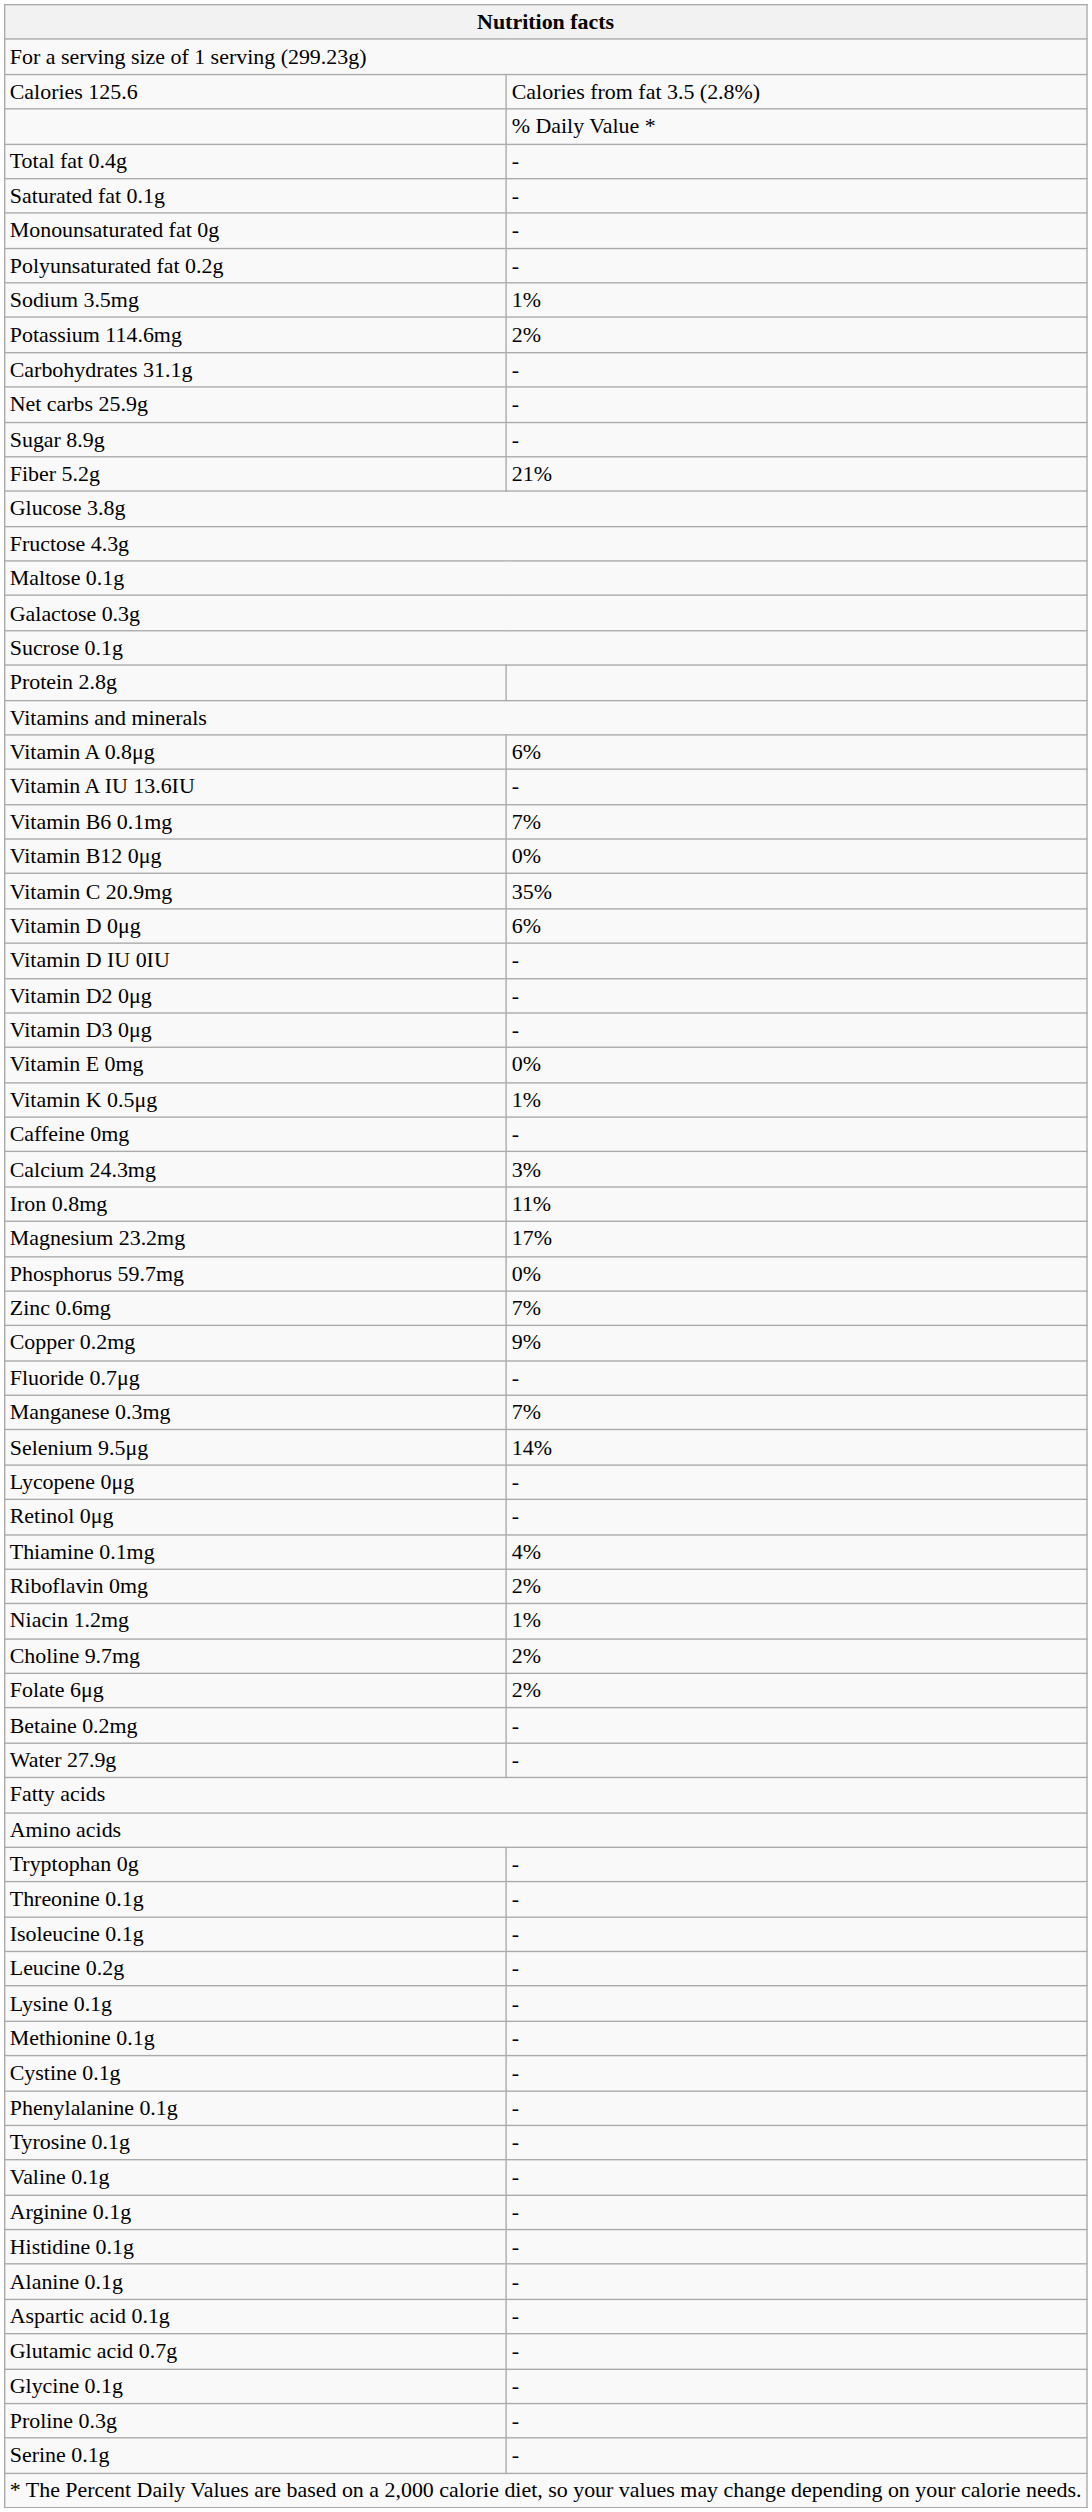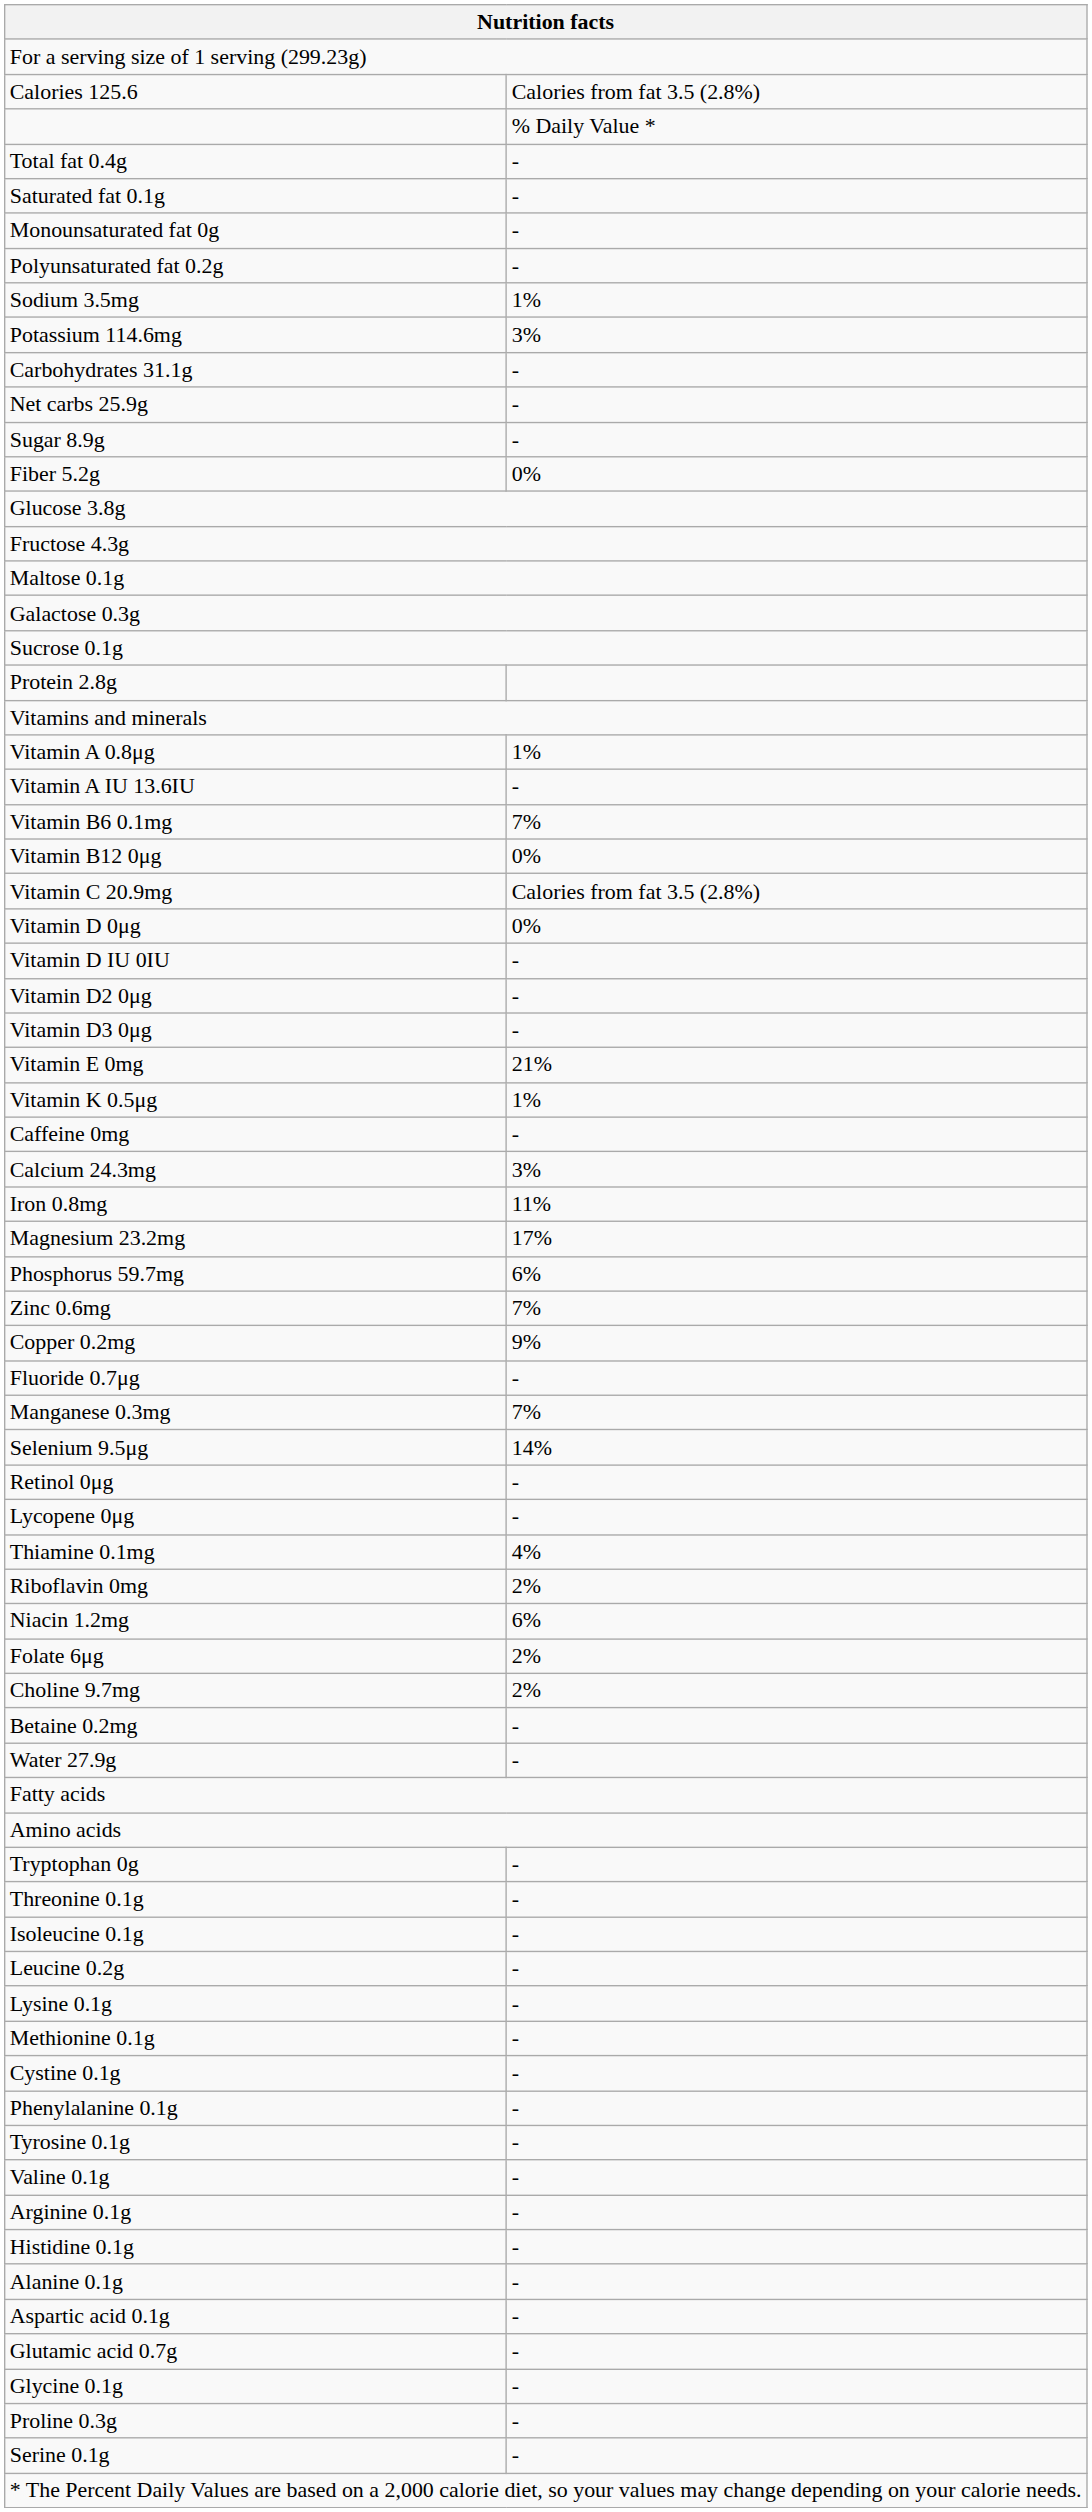 <table class="wikitable">
 <tr>
 <th colspan="2">Nutrition facts</th>
 </tr>
 <tr>
 <td colspan="2">For a serving size of 1 serving (299.23g)</td>
 </tr>
 <tr>
 <td>Calories 125.6</td>
 <td>Calories from fat 3.5 (2.8%)</td>
 </tr>
 <tr>
 <td></td>
 <td>% Daily Value *</td>
 </tr>
 <tr>
 <td>Total fat 0.4g</td>
 <td>-</td>
 </tr>
 <tr>
 <td>Saturated fat 0.1g</td>
 <td>-</td>
 </tr>
 <tr>
 <td>Monounsaturated fat 0g</td>
 <td>-</td>
 </tr>
 <tr>
 <td>Polyunsaturated fat 0.2g</td>
 <td>-</td>
 </tr>
 <tr>
 <td>Sodium 3.5mg</td>
 <td>1%</td>
 </tr>
 <tr>
 <td>Potassium 114.6mg</td>
-<td>2%</td>
+<td>3%</td>
 </tr>
 <tr>
 <td>Carbohydrates 31.1g</td>
 <td>-</td>
 </tr>
 <tr>
 <td>Net carbs 25.9g</td>
 <td>-</td>
 </tr>
 <tr>
 <td>Sugar 8.9g</td>
 <td>-</td>
 </tr>
 <tr>
 <td>Fiber 5.2g</td>
-<td>21%</td>
+<td>0%</td>
 </tr>
 <tr>
 <td colspan="2">Glucose 3.8g</td>
 </tr>
 <tr>
 <td colspan="2">Fructose 4.3g</td>
 </tr>
 <tr>
 <td colspan="2">Maltose 0.1g</td>
 </tr>
 <tr>
 <td colspan="2">Galactose 0.3g</td>
 </tr>
 <tr>
 <td colspan="2">Sucrose 0.1g</td>
 </tr>
 <tr>
 <td>Protein 2.8g</td>
 <td></td>
 </tr>
 <tr>
 <td colspan="2">Vitamins and minerals</td>
 </tr>
 <tr>
 <td>Vitamin A 0.8μg</td>
-<td>6%</td>
+<td>1%</td>
 </tr>
 <tr>
 <td>Vitamin A IU 13.6IU</td>
 <td>-</td>
 </tr>
 <tr>
 <td>Vitamin B6 0.1mg</td>
 <td>7%</td>
 </tr>
 <tr>
 <td>Vitamin B12 0μg</td>
 <td>0%</td>
 </tr>
 <tr>
 <td>Vitamin C 20.9mg</td>
-<td>35%</td>
+<td>Calories from fat 3.5 (2.8%)</td>
 </tr>
 <tr>
 <td>Vitamin D 0μg</td>
-<td>6%</td>
+<td>0%</td>
 </tr>
 <tr>
 <td>Vitamin D IU 0IU</td>
 <td>-</td>
 </tr>
 <tr>
 <td>Vitamin D2 0μg</td>
 <td>-</td>
 </tr>
 <tr>
 <td>Vitamin D3 0μg</td>
 <td>-</td>
 </tr>
 <tr>
 <td>Vitamin E 0mg</td>
-<td>0%</td>
+<td>21%</td>
 </tr>
 <tr>
 <td>Vitamin K 0.5μg</td>
 <td>1%</td>
 </tr>
 <tr>
 <td>Caffeine 0mg</td>
 <td>-</td>
 </tr>
 <tr>
 <td>Calcium 24.3mg</td>
 <td>3%</td>
 </tr>
 <tr>
 <td>Iron 0.8mg</td>
 <td>11%</td>
 </tr>
 <tr>
 <td>Magnesium 23.2mg</td>
 <td>17%</td>
 </tr>
 <tr>
 <td>Phosphorus 59.7mg</td>
-<td>0%</td>
+<td>6%</td>
 </tr>
 <tr>
 <td>Zinc 0.6mg</td>
 <td>7%</td>
 </tr>
 <tr>
 <td>Copper 0.2mg</td>
 <td>9%</td>
 </tr>
 <tr>
 <td>Fluoride 0.7μg</td>
 <td>-</td>
 </tr>
 <tr>
 <td>Manganese 0.3mg</td>
 <td>7%</td>
 </tr>
 <tr>
 <td>Selenium 9.5μg</td>
 <td>14%</td>
 </tr>
 <tr>
-<td>Lycopene 0μg</td>
+<td>Retinol 0μg</td>
 <td>-</td>
 </tr>
 <tr>
-<td>Retinol 0μg</td>
+<td>Lycopene 0μg</td>
 <td>-</td>
 </tr>
 <tr>
 <td>Thiamine 0.1mg</td>
 <td>4%</td>
 </tr>
 <tr>
 <td>Riboflavin 0mg</td>
 <td>2%</td>
 </tr>
 <tr>
 <td>Niacin 1.2mg</td>
-<td>1%</td>
+<td>6%</td>
+</tr>
+<tr>
+<td>Folate 6μg</td>
+<td>2%</td>
 </tr>
 <tr>
 <td>Choline 9.7mg</td>
-<td>2%</td>
-</tr>
-<tr>
-<td>Folate 6μg</td>
 <td>2%</td>
 </tr>
 <tr>
 <td>Betaine 0.2mg</td>
 <td>-</td>
 </tr>
 <tr>
 <td>Water 27.9g</td>
 <td>-</td>
 </tr>
 <tr>
 <td colspan="2">Fatty acids</td>
 </tr>
 <tr>
 <td colspan="2">Amino acids</td>
 </tr>
 <tr>
 <td>Tryptophan 0g</td>
 <td>-</td>
 </tr>
 <tr>
 <td>Threonine 0.1g</td>
 <td>-</td>
 </tr>
 <tr>
 <td>Isoleucine 0.1g</td>
 <td>-</td>
 </tr>
 <tr>
 <td>Leucine 0.2g</td>
 <td>-</td>
 </tr>
 <tr>
 <td>Lysine 0.1g</td>
 <td>-</td>
 </tr>
 <tr>
 <td>Methionine 0.1g</td>
 <td>-</td>
 </tr>
 <tr>
 <td>Cystine 0.1g</td>
 <td>-</td>
 </tr>
 <tr>
 <td>Phenylalanine 0.1g</td>
 <td>-</td>
 </tr>
 <tr>
 <td>Tyrosine 0.1g</td>
 <td>-</td>
 </tr>
 <tr>
 <td>Valine 0.1g</td>
 <td>-</td>
 </tr>
 <tr>
 <td>Arginine 0.1g</td>
 <td>-</td>
 </tr>
 <tr>
 <td>Histidine 0.1g</td>
 <td>-</td>
 </tr>
 <tr>
 <td>Alanine 0.1g</td>
 <td>-</td>
 </tr>
 <tr>
 <td>Aspartic acid 0.1g</td>
 <td>-</td>
 </tr>
 <tr>
 <td>Glutamic acid 0.7g</td>
 <td>-</td>
 </tr>
 <tr>
 <td>Glycine 0.1g</td>
 <td>-</td>
 </tr>
 <tr>
 <td>Proline 0.3g</td>
 <td>-</td>
 </tr>
 <tr>
 <td>Serine 0.1g</td>
 <td>-</td>
 </tr>
 <tr>
 <td colspan="2">* The Percent Daily Values are based on a 2,000 calorie diet, so your values may change depending on your calorie needs.</td>
 </tr>
 </table>
